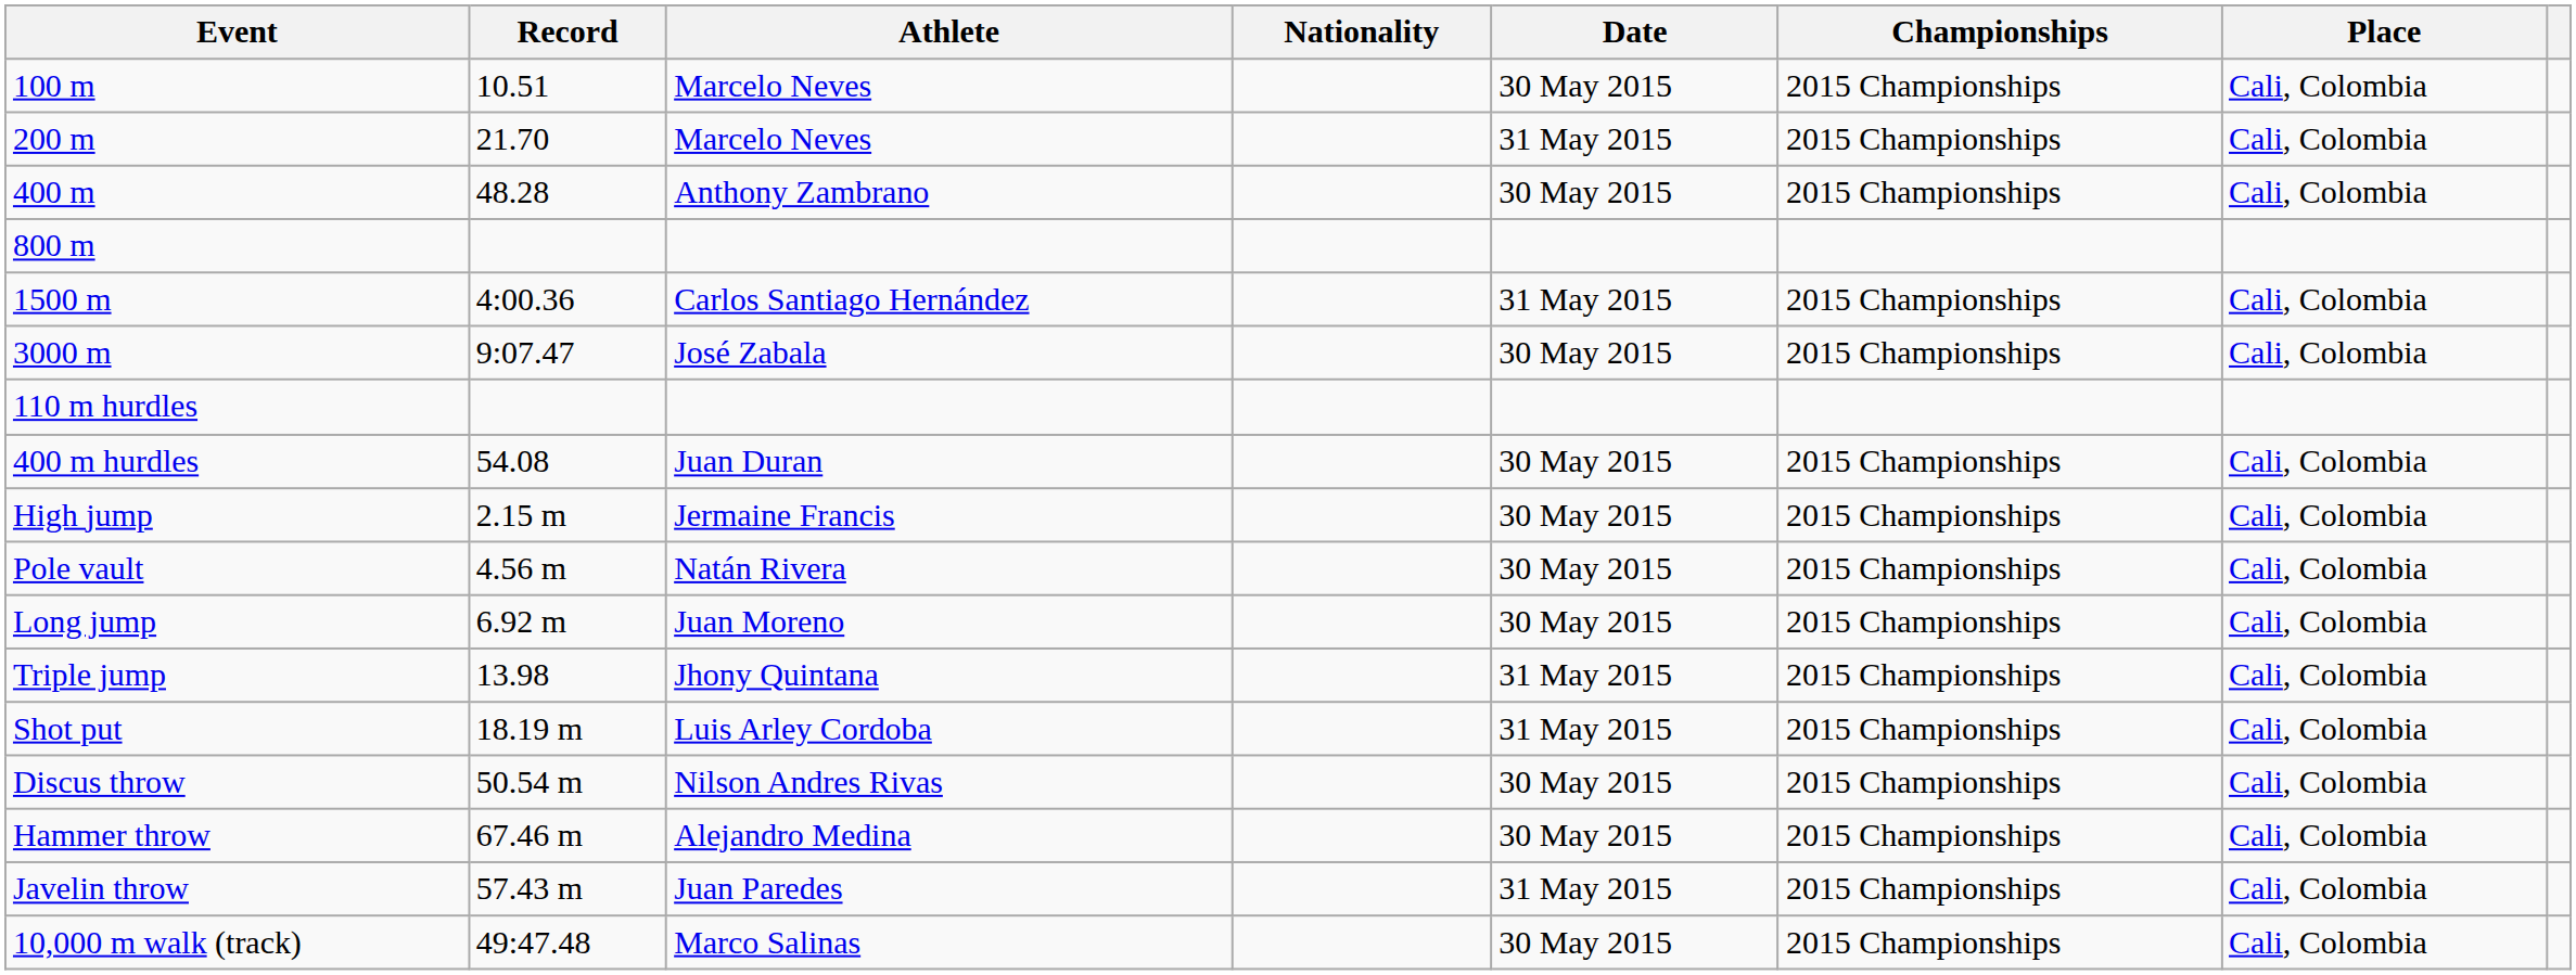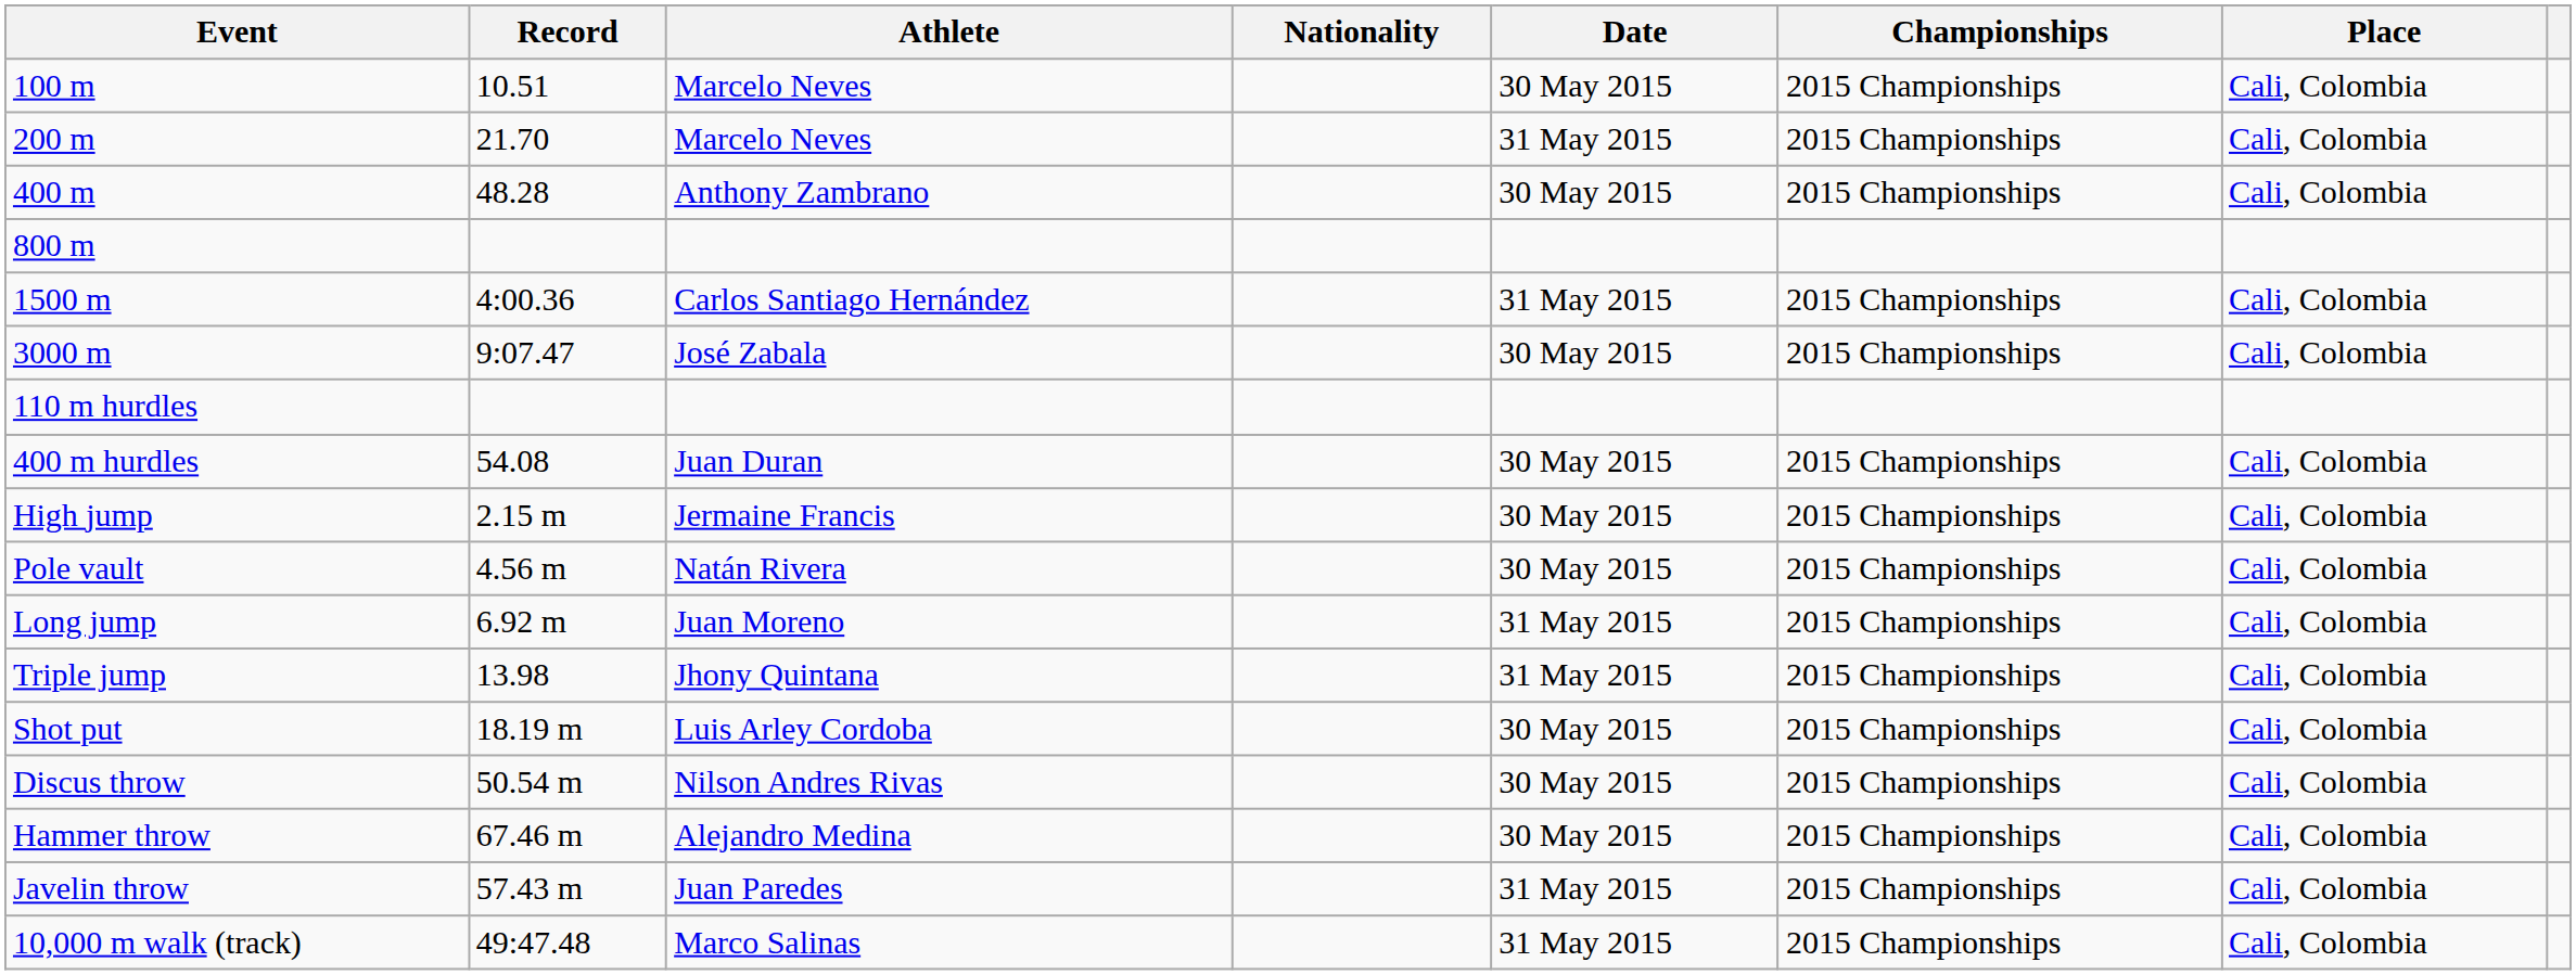 <table class="wikitable" style="font-size:95%; width: 95%;">
 <tr>
 <th>Event</th>
 <th>Record</th>
 <th>Athlete</th>
 <th>Nationality</th>
 <th>Date</th>
 <th>Championships</th>
 <th>Place</th>
 <th></th>
 </tr>
 <tr>
 <td><a href='#'>100 m</a></td>
 <td>10.51 </td>
 <td><a href='#'>Marcelo Neves</a></td>
 <td></td>
 <td>30 May 2015</td>
 <td>2015 Championships</td>
 <td> <a href='#'>Cali</a>, Colombia</td>
 <td></td>
 </tr>
 <tr>
 <td><a href='#'>200 m</a></td>
 <td>21.70 </td>
 <td><a href='#'>Marcelo Neves</a></td>
 <td></td>
 <td>31 May 2015</td>
 <td>2015 Championships</td>
 <td> <a href='#'>Cali</a>, Colombia</td>
 <td></td>
 </tr>
 <tr>
 <td><a href='#'>400 m</a></td>
 <td>48.28</td>
 <td><a href='#'>Anthony Zambrano</a></td>
 <td></td>
 <td>30 May 2015</td>
 <td>2015 Championships</td>
 <td> <a href='#'>Cali</a>, Colombia</td>
 <td></td>
 </tr>
 <tr>
 <td><a href='#'>800 m</a></td>
 <td></td>
 <td></td>
 <td></td>
 <td></td>
 <td></td>
 <td></td>
 </tr>
 <tr>
 <td><a href='#'>1500 m</a></td>
 <td>4:00.36</td>
 <td><a href='#'>Carlos Santiago Hernández</a></td>
 <td></td>
 <td>31 May 2015</td>
 <td>2015 Championships</td>
 <td> <a href='#'>Cali</a>, Colombia</td>
 <td></td>
 </tr>
 <tr>
 <td><a href='#'>3000 m</a></td>
 <td>9:07.47</td>
 <td><a href='#'>José Zabala</a></td>
 <td></td>
 <td>30 May 2015</td>
 <td>2015 Championships</td>
 <td> <a href='#'>Cali</a>, Colombia</td>
 <td></td>
 </tr>
 <tr>
 <td><a href='#'>110 m hurdles</a></td>
 <td></td>
 <td></td>
 <td></td>
 <td></td>
 <td></td>
 <td></td>
 </tr>
 <tr>
 <td><a href='#'>400 m hurdles</a></td>
 <td>54.08</td>
 <td><a href='#'>Juan Duran</a></td>
 <td></td>
 <td>30 May 2015</td>
 <td>2015 Championships</td>
 <td> <a href='#'>Cali</a>, Colombia</td>
 <td></td>
 </tr>
 <tr>
 <td><a href='#'>High jump</a></td>
 <td>2.15 m</td>
 <td><a href='#'>Jermaine Francis</a></td>
 <td></td>
 <td>30 May 2015</td>
 <td>2015 Championships</td>
 <td> <a href='#'>Cali</a>, Colombia</td>
 <td></td>
 </tr>
 <tr>
 <td><a href='#'>Pole vault</a></td>
 <td>4.56 m</td>
 <td><a href='#'>Natán Rivera</a></td>
 <td></td>
 <td>30 May 2015</td>
 <td>2015 Championships</td>
 <td> <a href='#'>Cali</a>, Colombia</td>
 <td></td>
 </tr>
 <tr>
 <td><a href='#'>Long jump</a></td>
 <td>6.92 m</td>
 <td><a href='#'>Juan Moreno</a></td>
 <td></td>
-<td>30 May 2015</td>
+<td>31 May 2015</td>
 <td>2015 Championships</td>
 <td> <a href='#'>Cali</a>, Colombia</td>
 <td></td>
 </tr>
 <tr>
 <td><a href='#'>Triple jump</a></td>
 <td>13.98 </td>
 <td><a href='#'>Jhony Quintana</a></td>
 <td></td>
 <td>31 May 2015</td>
 <td>2015 Championships</td>
 <td> <a href='#'>Cali</a>, Colombia</td>
 <td></td>
 </tr>
 <tr>
 <td><a href='#'>Shot put</a></td>
 <td>18.19 m</td>
 <td><a href='#'>Luis Arley Cordoba</a></td>
 <td></td>
-<td>31 May 2015</td>
+<td>30 May 2015</td>
 <td>2015 Championships</td>
 <td> <a href='#'>Cali</a>, Colombia</td>
 <td></td>
 </tr>
 <tr>
 <td><a href='#'>Discus throw</a></td>
 <td>50.54 m</td>
 <td><a href='#'>Nilson Andres Rivas</a></td>
 <td></td>
 <td>30 May 2015</td>
 <td>2015 Championships</td>
 <td> <a href='#'>Cali</a>, Colombia</td>
 <td></td>
 </tr>
 <tr>
 <td><a href='#'>Hammer throw</a></td>
 <td>67.46 m</td>
 <td><a href='#'>Alejandro Medina</a></td>
 <td></td>
 <td>30 May 2015</td>
 <td>2015 Championships</td>
 <td> <a href='#'>Cali</a>, Colombia</td>
 <td></td>
 </tr>
 <tr>
 <td><a href='#'>Javelin throw</a></td>
 <td>57.43 m</td>
 <td><a href='#'>Juan Paredes</a></td>
 <td></td>
 <td>31 May 2015</td>
 <td>2015 Championships</td>
 <td> <a href='#'>Cali</a>, Colombia</td>
 <td></td>
 </tr>
 <tr>
 <td><a href='#'>10,000 m walk</a> (track)</td>
 <td>49:47.48</td>
 <td><a href='#'>Marco Salinas</a></td>
 <td></td>
-<td>30 May 2015</td>
+<td>31 May 2015</td>
 <td>2015 Championships</td>
 <td> <a href='#'>Cali</a>, Colombia</td>
 <td></td>
 </tr>
 </table>
